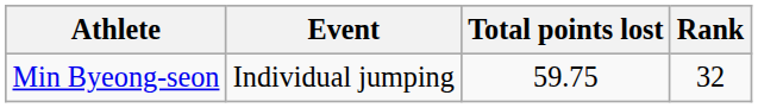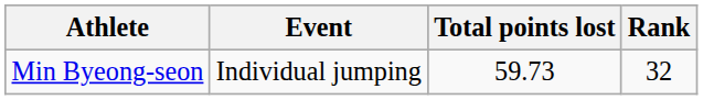 <table class="wikitable" style="font-size:90%; text-align:center;">
 <tr>
 <th>Athlete</th>
 <th>Event</th>
 <th>Total points lost</th>
 <th>Rank</th>
 </tr>
 <tr>
 <td><a href='#'>Min Byeong-seon</a> </td>
 <td>Individual jumping</td>
-<td>59.75</td>
+<td>59.73</td>
 <td>32</td>
 </tr>
 </table>
